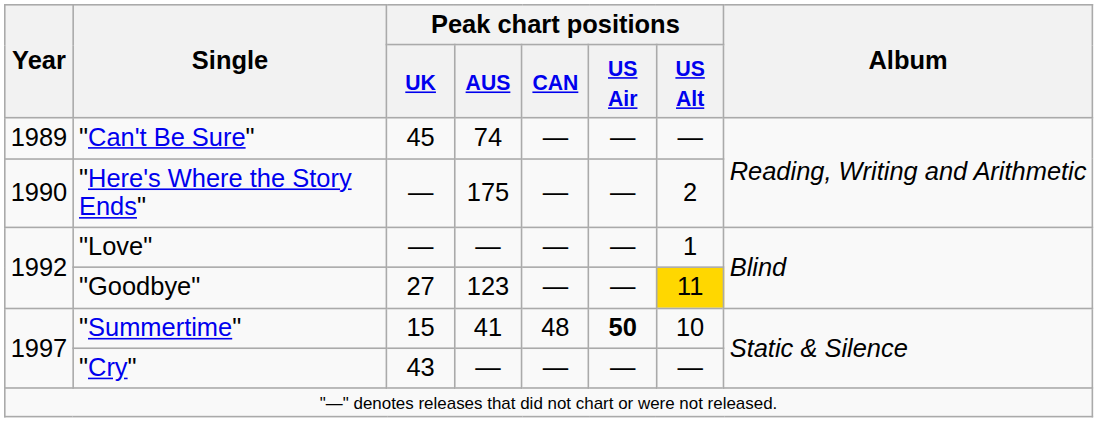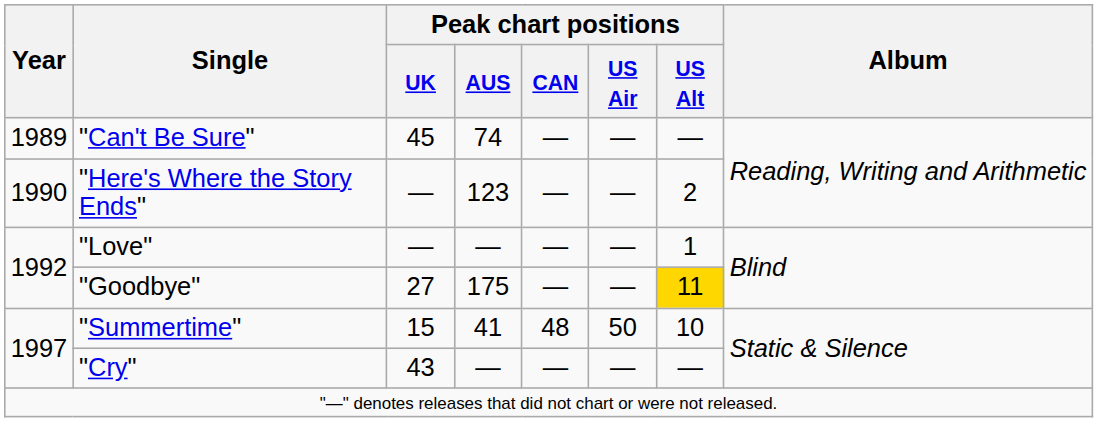 <table class="wikitable">
 <tr>
 <th rowspan="2">Year</th>
 <th rowspan="2" style="width:190px;">Single</th>
 <th colspan="5">Peak chart positions</th>
 <th rowspan="2">Album</th>
 </tr>
 <tr style="line-height:1.2">
 <th width="35"><small><a href='#'>UK</a></small><br></th>
 <th width="35"><small><a href='#'>AUS</a></small><br></th>
 <th width="35"><small><a href='#'>CAN</a></small><br></th>
 <th width="35"><small><a href='#'>US Air</a></small><br></th>
 <th width="35"><small><a href='#'>US Alt</a></small><br></th>
 </tr>
 <tr>
 <td>1989</td>
 <td>"<a href='#'>Can't Be Sure</a>"</td>
 <td style="text-align:center;">45</td>
 <td style="text-align:center;">74</td>
 <td style="text-align:center;">—</td>
 <td style="text-align:center;">—</td>
 <td style="text-align:center;">—</td>
 <td rowspan="2"><em>Reading, Writing and Arithmetic</em></td>
 </tr>
 <tr>
 <td>1990</td>
 <td>"<a href='#'>Here's Where the Story Ends</a>"</td>
 <td style="text-align:center;">—</td>
-<td style="text-align:center;">175</td>
+<td style="text-align:center;">123</td>
 <td style="text-align:center;">—</td>
 <td style="text-align:center;">—</td>
 <td style="text-align:center;">2</td>
 </tr>
 <tr>
 <td rowspan="2">1992</td>
 <td>"Love"</td>
 <td style="text-align:center;">—</td>
 <td style="text-align:center;">—</td>
 <td style="text-align:center;">—</td>
 <td style="text-align:center;">—</td>
 <td style="text-align:center;">1</td>
 <td rowspan="2"><em>Blind</em></td>
 </tr>
 <tr>
 <td>"Goodbye"</td>
 <td style="text-align:center;">27</td>
-<td style="text-align:center;">123</td>
+<td style="text-align:center;">175</td>
 <td style="text-align:center;">—</td>
 <td style="text-align:center;">—</td>
 <td style="background: gold; text-align:center;">11</td>
 </tr>
 <tr>
 <td rowspan="2">1997</td>
 <td>"<a href='#'>Summertime</a>"</td>
 <td style="text-align:center;">15</td>
 <td style="text-align:center;">41</td>
 <td style="text-align:center;">48</td>
-<td style="text-align:center;"><strong>50</strong></td>
+<td style="text-align:center;">50</td>
 <td style="text-align:center;">10</td>
 <td rowspan="2"><em>Static & Silence</em></td>
 </tr>
 <tr>
 <td>"<a href='#'>Cry</a>"</td>
 <td style="text-align:center;">43</td>
 <td style="text-align:center;">—</td>
 <td style="text-align:center;">—</td>
 <td style="text-align:center;">—</td>
 <td style="text-align:center;">—</td>
 </tr>
 <tr>
 <td colspan="11" style="text-align:center; font-size:8pt;">"—" denotes releases that did not chart or were not released.</td>
 </tr>
 </table>
